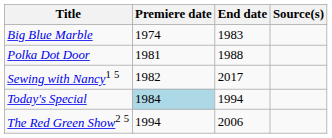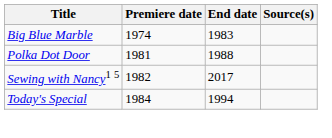 <table class="wikitable sortable">
 <tr>
 <th>Title</th>
 <th>Premiere date</th>
 <th>End date</th>
 <th>Source(s)</th>
 </tr>
 <tr>
 <td><em><a href='#'>Big Blue Marble</a></em></td>
 <td>1974</td>
 <td>1983</td>
 <td></td>
 </tr>
 <tr>
 <td><em><a href='#'>Polka Dot Door</a></em></td>
 <td>1981</td>
 <td>1988</td>
 <td></td>
 </tr>
 <tr>
 <td><em><a href='#'>Sewing with Nancy</a></em><sup>1</sup> <sup>5</sup></td>
 <td>1982</td>
 <td>2017</td>
 <td></td>
 </tr>
 <tr>
 <td><em><a href='#'>Today's Special</a></em></td>
-<td style="background: lightblue;">1984</td>
+<td>1984</td>
 <td>1994</td>
 <td></td>
 </tr>
-<tr>
-<td><em><a href='#'>The Red Green Show</a></em><sup>2</sup> <sup>5</sup></td>
-<td>1994</td>
-<td>2006</td>
-<td></td>
-</tr>
 </table>
